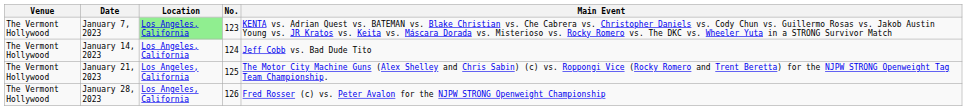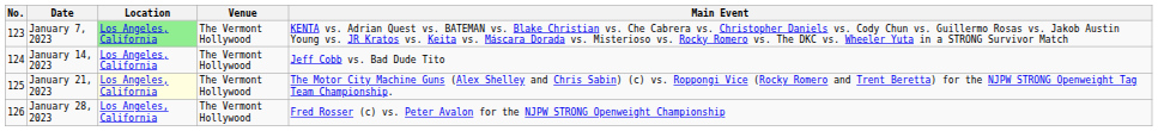 <table class="wikitable sortable">
 <tr>
-<th>Venue</th>
+<th>No.</th>
 <th>Date</th>
 <th>Location</th>
-<th>No.</th>
+<th>Venue</th>
 <th>Main Event</th>
 </tr>
 <tr>
-<td>The Vermont Hollywood</td>
+<td>123</td>
 <td>January 7, 2023</td>
 <td style="background: lightgreen;"><a href='#'>Los Angeles, California</a></td>
-<td>123</td>
+<td>The Vermont Hollywood</td>
 <td><a href='#'>KENTA</a> vs. Adrian Quest vs. BATEMAN vs. <a href='#'>Blake Christian</a> vs. Che Cabrera vs. <a href='#'>Christopher Daniels</a> vs. Cody Chun vs. Guillermo Rosas vs. Jakob Austin Young vs. <a href='#'>JR Kratos</a> vs. <a href='#'>Keita</a> vs. <a href='#'>Máscara Dorada</a> vs. Misterioso vs. <a href='#'>Rocky Romero</a> vs. The DKC vs. <a href='#'>Wheeler Yuta</a> in a STRONG Survivor Match</td>
 </tr>
 <tr>
-<td>The Vermont Hollywood</td>
+<td>124</td>
 <td>January 14, 2023</td>
 <td><a href='#'>Los Angeles, California</a></td>
-<td>124</td>
+<td>The Vermont Hollywood</td>
 <td><a href='#'>Jeff Cobb</a> vs. Bad Dude Tito</td>
 </tr>
 <tr>
+<td>125</td>
+<td>January 21, 2023</td>
+<td style="background: lightyellow;"><a href='#'>Los Angeles, California</a></td>
 <td>The Vermont Hollywood</td>
-<td>January 21, 2023</td>
-<td><a href='#'>Los Angeles, California</a></td>
-<td>125</td>
 <td><a href='#'>The Motor City Machine Guns</a> (<a href='#'>Alex Shelley</a> and <a href='#'>Chris Sabin</a>) (c) vs. <a href='#'>Roppongi Vice</a> (<a href='#'>Rocky Romero</a> and <a href='#'>Trent Beretta</a>) for the <a href='#'>NJPW STRONG Openweight Tag Team Championship</a>.</td>
 </tr>
 <tr>
-<td>The Vermont Hollywood</td>
+<td>126</td>
 <td>January 28, 2023</td>
 <td><a href='#'>Los Angeles, California</a></td>
-<td>126</td>
+<td>The Vermont Hollywood</td>
 <td><a href='#'>Fred Rosser</a> (c) vs. <a href='#'>Peter Avalon</a> for the <a href='#'>NJPW STRONG Openweight Championship</a></td>
 </tr>
 </table>
